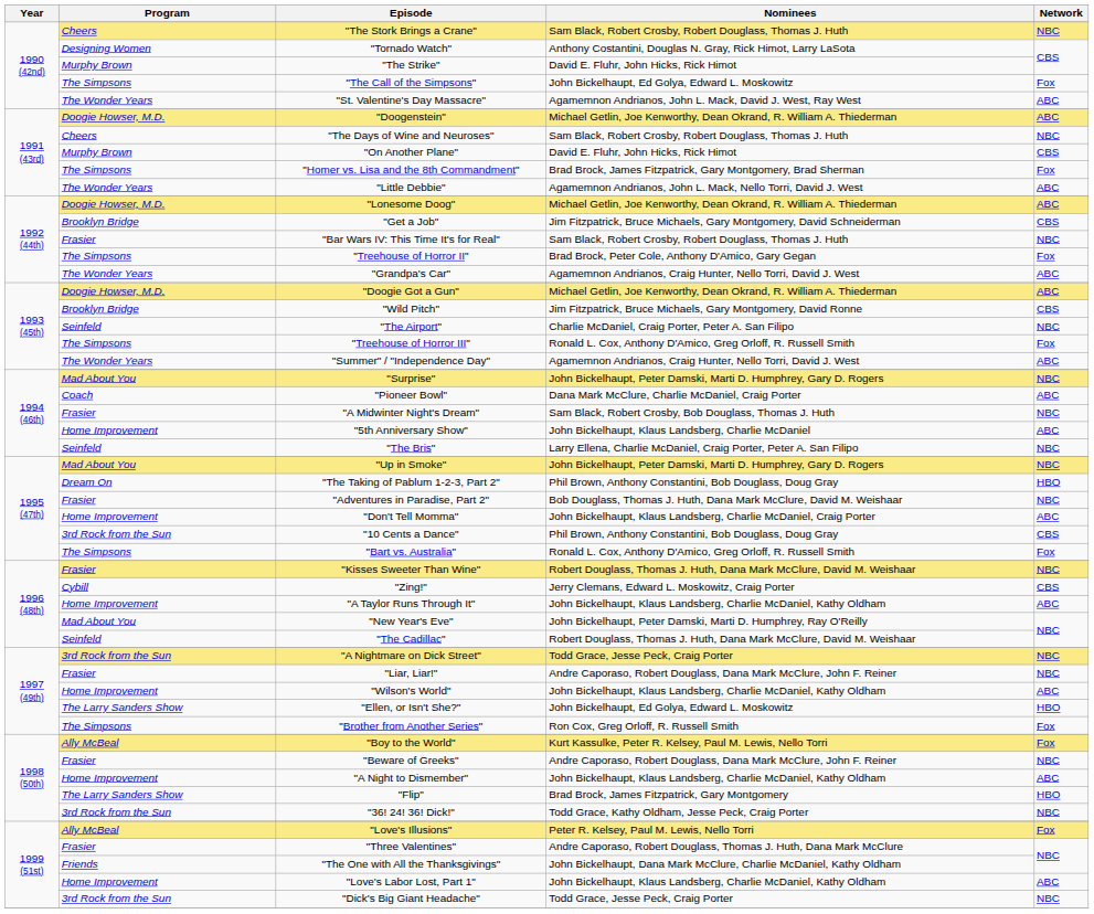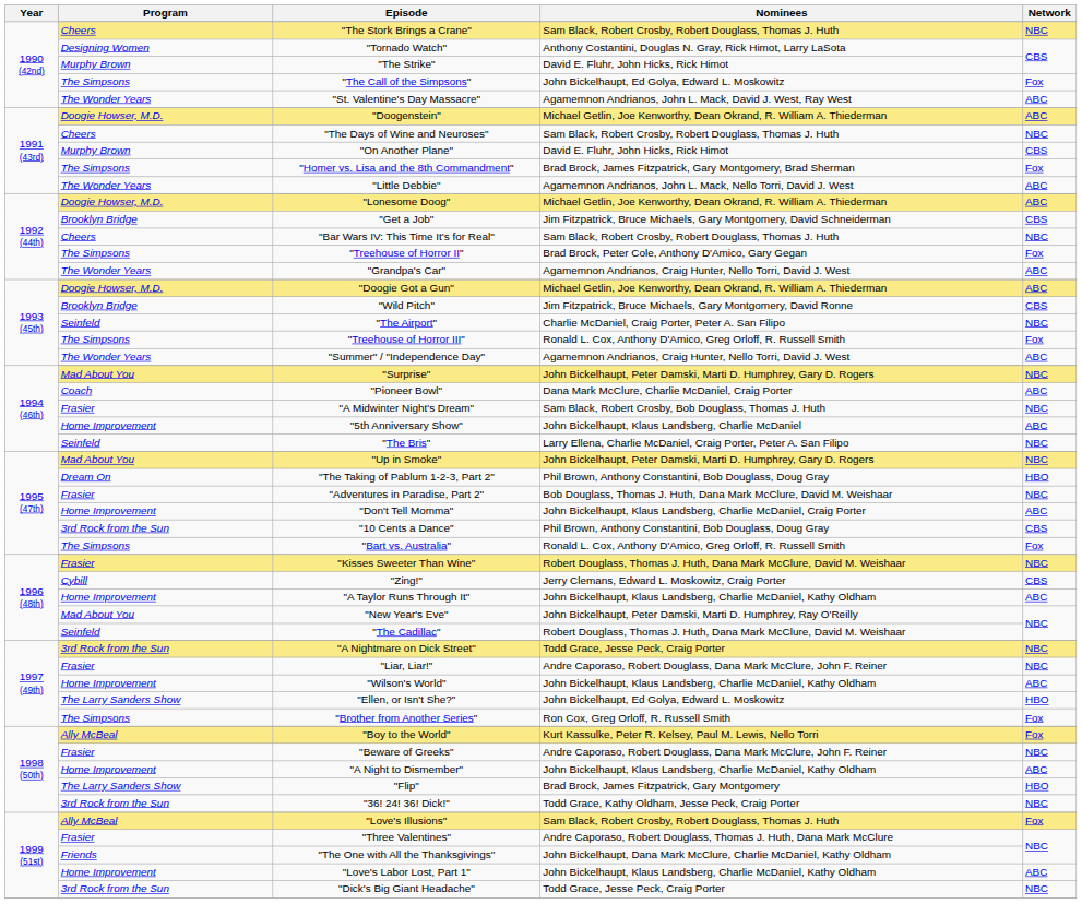 <table class="wikitable" style="width:100%">
 <tr bgcolor="#bebebe">
 <th width="5%">Year</th>
 <th width="20%">Program</th>
 <th width="25%">Episode</th>
 <th width="45%">Nominees</th>
 <th width="5%">Network</th>
 </tr>
 <tr>
 <td rowspan=6 style="text-align:center"><a href='#'>1990</a><br><small><a href='#'>(42nd)</a></small><br></td>
 </tr>
 <tr style="background:#FAEB86">
 <td><em><a href='#'>Cheers</a></em></td>
 <td align=center>"The Stork Brings a Crane"</td>
 <td>Sam Black, Robert Crosby, Robert Douglass, Thomas J. Huth</td>
 <td><a href='#'>NBC</a></td>
 </tr>
 <tr>
 <td><em><a href='#'>Designing Women</a></em></td>
 <td align=center>"Tornado Watch"</td>
 <td>Anthony Costantini, Douglas N. Gray, Rick Himot, Larry LaSota</td>
 <td rowspan=2><a href='#'>CBS</a></td>
 </tr>
 <tr>
 <td><em><a href='#'>Murphy Brown</a></em></td>
 <td align=center>"The Strike"</td>
 <td>David E. Fluhr, John Hicks, Rick Himot</td>
 </tr>
 <tr>
 <td><em><a href='#'>The Simpsons</a></em></td>
 <td align=center>"<a href='#'>The Call of the Simpsons</a>"</td>
 <td>John Bickelhaupt, Ed Golya, Edward L. Moskowitz</td>
 <td><a href='#'>Fox</a></td>
 </tr>
 <tr>
 <td><em><a href='#'>The Wonder Years</a></em></td>
 <td align=center>"St. Valentine's Day Massacre"</td>
 <td>Agamemnon Andrianos, John L. Mack, David J. West, Ray West</td>
 <td><a href='#'>ABC</a></td>
 </tr>
 <tr>
 <td rowspan=6 style="text-align:center"><a href='#'>1991</a><br><small><a href='#'>(43rd)</a></small><br></td>
 </tr>
 <tr style="background:#FAEB86">
 <td><em><a href='#'>Doogie Howser, M.D.</a></em></td>
 <td align=center>"Doogenstein"</td>
 <td>Michael Getlin, Joe Kenworthy, Dean Okrand, R. William A. Thiederman</td>
 <td><a href='#'>ABC</a></td>
 </tr>
 <tr>
 <td><em><a href='#'>Cheers</a></em></td>
 <td align=center>"The Days of Wine and Neuroses"</td>
 <td>Sam Black, Robert Crosby, Robert Douglass, Thomas J. Huth</td>
 <td><a href='#'>NBC</a></td>
 </tr>
 <tr>
 <td><em><a href='#'>Murphy Brown</a></em></td>
 <td align=center>"On Another Plane"</td>
 <td>David E. Fluhr, John Hicks, Rick Himot</td>
 <td><a href='#'>CBS</a></td>
 </tr>
 <tr>
 <td><em><a href='#'>The Simpsons</a></em></td>
 <td align=center>"<a href='#'>Homer vs. Lisa and the 8th Commandment</a>"</td>
 <td>Brad Brock, James Fitzpatrick, Gary Montgomery, Brad Sherman</td>
 <td><a href='#'>Fox</a></td>
 </tr>
 <tr>
 <td><em><a href='#'>The Wonder Years</a></em></td>
 <td align=center>"Little Debbie"</td>
 <td>Agamemnon Andrianos, John L. Mack, Nello Torri, David J. West</td>
 <td><a href='#'>ABC</a></td>
 </tr>
 <tr>
 <td rowspan=6 style="text-align:center"><a href='#'>1992</a><br><small><a href='#'>(44th)</a></small><br></td>
 </tr>
 <tr style="background:#FAEB86">
 <td><em><a href='#'>Doogie Howser, M.D.</a></em></td>
 <td align=center>"Lonesome Doog"</td>
 <td>Michael Getlin, Joe Kenworthy, Dean Okrand, R. William A. Thiederman</td>
 <td><a href='#'>ABC</a></td>
 </tr>
 <tr>
 <td><em><a href='#'>Brooklyn Bridge</a></em></td>
 <td align=center>"Get a Job"</td>
 <td>Jim Fitzpatrick, Bruce Michaels, Gary Montgomery, David Schneiderman</td>
 <td><a href='#'>CBS</a></td>
 </tr>
 <tr>
-<td><em><a href='#'>Frasier</a></em></td>
+<td><em><a href='#'>Cheers</a></em></td>
 <td align=center>"Bar Wars IV: This Time It's for Real"</td>
 <td>Sam Black, Robert Crosby, Robert Douglass, Thomas J. Huth</td>
 <td><a href='#'>NBC</a></td>
 </tr>
 <tr>
 <td><em><a href='#'>The Simpsons</a></em></td>
 <td align=center>"<a href='#'>Treehouse of Horror II</a>"</td>
 <td>Brad Brock, Peter Cole, Anthony D'Amico, Gary Gegan</td>
 <td><a href='#'>Fox</a></td>
 </tr>
 <tr>
 <td><em><a href='#'>The Wonder Years</a></em></td>
 <td align=center>"Grandpa's Car"</td>
 <td>Agamemnon Andrianos, Craig Hunter, Nello Torri, David J. West</td>
 <td><a href='#'>ABC</a></td>
 </tr>
 <tr>
 <td rowspan=6 style="text-align:center"><a href='#'>1993</a><br><small><a href='#'>(45th)</a></small><br></td>
 </tr>
 <tr style="background:#FAEB86">
 <td><em><a href='#'>Doogie Howser, M.D.</a></em></td>
 <td align=center>"Doogie Got a Gun"</td>
 <td>Michael Getlin, Joe Kenworthy, Dean Okrand, R. William A. Thiederman</td>
 <td><a href='#'>ABC</a></td>
 </tr>
 <tr>
 <td><em><a href='#'>Brooklyn Bridge</a></em></td>
 <td align=center>"Wild Pitch"</td>
 <td>Jim Fitzpatrick, Bruce Michaels, Gary Montgomery, David Ronne</td>
 <td><a href='#'>CBS</a></td>
 </tr>
 <tr>
 <td><em><a href='#'>Seinfeld</a></em></td>
 <td align=center>"<a href='#'>The Airport</a>"</td>
 <td>Charlie McDaniel, Craig Porter, Peter A. San Filipo</td>
 <td><a href='#'>NBC</a></td>
 </tr>
 <tr>
 <td><em><a href='#'>The Simpsons</a></em></td>
 <td align=center>"<a href='#'>Treehouse of Horror III</a>"</td>
 <td>Ronald L. Cox, Anthony D'Amico, Greg Orloff, R. Russell Smith</td>
 <td><a href='#'>Fox</a></td>
 </tr>
 <tr>
 <td><em><a href='#'>The Wonder Years</a></em></td>
 <td align=center>"Summer" / "Independence Day"</td>
 <td>Agamemnon Andrianos, Craig Hunter, Nello Torri, David J. West</td>
 <td><a href='#'>ABC</a></td>
 </tr>
 <tr>
 <td rowspan=6 style="text-align:center"><a href='#'>1994</a><br><small><a href='#'>(46th)</a></small><br></td>
 </tr>
 <tr style="background:#FAEB86">
 <td><em><a href='#'>Mad About You</a></em></td>
 <td align=center>"Surprise"</td>
 <td>John Bickelhaupt, Peter Damski, Marti D. Humphrey, Gary D. Rogers</td>
 <td><a href='#'>NBC</a></td>
 </tr>
 <tr>
 <td><em><a href='#'>Coach</a></em></td>
 <td align=center>"Pioneer Bowl"</td>
 <td>Dana Mark McClure, Charlie McDaniel, Craig Porter</td>
 <td><a href='#'>ABC</a></td>
 </tr>
 <tr>
 <td><em><a href='#'>Frasier</a></em></td>
 <td align=center>"A Midwinter Night's Dream"</td>
 <td>Sam Black, Robert Crosby, Bob Douglass, Thomas J. Huth</td>
 <td><a href='#'>NBC</a></td>
 </tr>
 <tr>
 <td><em><a href='#'>Home Improvement</a></em></td>
 <td align=center>"5th Anniversary Show"</td>
 <td>John Bickelhaupt, Klaus Landsberg, Charlie McDaniel</td>
 <td><a href='#'>ABC</a></td>
 </tr>
 <tr>
 <td><em><a href='#'>Seinfeld</a></em></td>
 <td align=center>"<a href='#'>The Bris</a>"</td>
 <td>Larry Ellena, Charlie McDaniel, Craig Porter, Peter A. San Filipo</td>
 <td><a href='#'>NBC</a></td>
 </tr>
 <tr>
 <td rowspan=7 style="text-align:center"><a href='#'>1995</a><br><small><a href='#'>(47th)</a></small><br></td>
 </tr>
 <tr style="background:#FAEB86">
 <td><em><a href='#'>Mad About You</a></em></td>
 <td align=center>"Up in Smoke"</td>
 <td>John Bickelhaupt, Peter Damski, Marti D. Humphrey, Gary D. Rogers</td>
 <td><a href='#'>NBC</a></td>
 </tr>
 <tr>
 <td><em><a href='#'>Dream On</a></em></td>
 <td align=center>"The Taking of Pablum 1-2-3, Part 2"</td>
 <td>Phil Brown, Anthony Constantini, Bob Douglass, Doug Gray</td>
 <td><a href='#'>HBO</a></td>
 </tr>
 <tr>
 <td><em><a href='#'>Frasier</a></em></td>
 <td align=center>"Adventures in Paradise, Part 2"</td>
 <td>Bob Douglass, Thomas J. Huth, Dana Mark McClure, David M. Weishaar</td>
 <td><a href='#'>NBC</a></td>
 </tr>
 <tr>
 <td><em><a href='#'>Home Improvement</a></em></td>
 <td align=center>"Don't Tell Momma"</td>
 <td>John Bickelhaupt, Klaus Landsberg, Charlie McDaniel, Craig Porter</td>
 <td><a href='#'>ABC</a></td>
 </tr>
 <tr>
 <td><em><a href='#'>3rd Rock from the Sun</a></em></td>
 <td align=center>"10 Cents a Dance"</td>
 <td>Phil Brown, Anthony Constantini, Bob Douglass, Doug Gray</td>
 <td><a href='#'>CBS</a></td>
 </tr>
 <tr>
 <td><em><a href='#'>The Simpsons</a></em></td>
 <td align=center>"<a href='#'>Bart vs. Australia</a>"</td>
 <td>Ronald L. Cox, Anthony D'Amico, Greg Orloff, R. Russell Smith</td>
 <td><a href='#'>Fox</a></td>
 </tr>
 <tr>
 <td rowspan=6 style="text-align:center"><a href='#'>1996</a><br><small><a href='#'>(48th)</a></small><br></td>
 </tr>
 <tr style="background:#FAEB86">
 <td><em><a href='#'>Frasier</a></em></td>
 <td align=center>"Kisses Sweeter Than Wine"</td>
 <td>Robert Douglass, Thomas J. Huth, Dana Mark McClure, David M. Weishaar</td>
 <td><a href='#'>NBC</a></td>
 </tr>
 <tr>
 <td><em><a href='#'>Cybill</a></em></td>
 <td align=center>"Zing!"</td>
 <td>Jerry Clemans, Edward L. Moskowitz, Craig Porter</td>
 <td><a href='#'>CBS</a></td>
 </tr>
 <tr>
 <td><em><a href='#'>Home Improvement</a></em></td>
 <td align=center>"A Taylor Runs Through It"</td>
 <td>John Bickelhaupt, Klaus Landsberg, Charlie McDaniel, Kathy Oldham</td>
 <td><a href='#'>ABC</a></td>
 </tr>
 <tr>
 <td><em><a href='#'>Mad About You</a></em></td>
 <td align=center>"New Year's Eve"</td>
 <td>John Bickelhaupt, Peter Damski, Marti D. Humphrey, Ray O'Reilly</td>
 <td rowspan=2><a href='#'>NBC</a></td>
 </tr>
 <tr>
 <td><em><a href='#'>Seinfeld</a></em></td>
 <td align=center>"<a href='#'>The Cadillac</a>"</td>
 <td>Robert Douglass, Thomas J. Huth, Dana Mark McClure, David M. Weishaar</td>
 </tr>
 <tr>
 <td rowspan=6 style="text-align:center"><a href='#'>1997</a><br><small><a href='#'>(49th)</a></small><br></td>
 </tr>
 <tr style="background:#FAEB86">
 <td><em><a href='#'>3rd Rock from the Sun</a></em></td>
 <td align=center>"A Nightmare on Dick Street"</td>
 <td>Todd Grace, Jesse Peck, Craig Porter</td>
 <td><a href='#'>NBC</a></td>
 </tr>
 <tr>
 <td><em><a href='#'>Frasier</a></em></td>
 <td align=center>"Liar, Liar!"</td>
 <td>Andre Caporaso, Robert Douglass, Dana Mark McClure, John F. Reiner</td>
 <td><a href='#'>NBC</a></td>
 </tr>
 <tr>
 <td><em><a href='#'>Home Improvement</a></em></td>
 <td align=center>"Wilson's World"</td>
 <td>John Bickelhaupt, Klaus Landsberg, Charlie McDaniel, Kathy Oldham</td>
 <td><a href='#'>ABC</a></td>
 </tr>
 <tr>
 <td><em><a href='#'>The Larry Sanders Show</a></em></td>
 <td align=center>"Ellen, or Isn't She?"</td>
 <td>John Bickelhaupt, Ed Golya, Edward L. Moskowitz</td>
 <td><a href='#'>HBO</a></td>
 </tr>
 <tr>
 <td><em><a href='#'>The Simpsons</a></em></td>
 <td align=center>"<a href='#'>Brother from Another Series</a>"</td>
 <td>Ron Cox, Greg Orloff, R. Russell Smith</td>
 <td><a href='#'>Fox</a></td>
 </tr>
 <tr>
 <td rowspan=6 style="text-align:center"><a href='#'>1998</a><br><small><a href='#'>(50th)</a></small><br></td>
 </tr>
 <tr style="background:#FAEB86">
 <td><em><a href='#'>Ally McBeal</a></em></td>
 <td align=center>"Boy to the World"</td>
 <td>Kurt Kassulke, Peter R. Kelsey, Paul M. Lewis, Nello Torri</td>
 <td><a href='#'>Fox</a></td>
 </tr>
 <tr>
 <td><em><a href='#'>Frasier</a></em></td>
 <td align=center>"Beware of Greeks"</td>
 <td>Andre Caporaso, Robert Douglass, Dana Mark McClure, John F. Reiner</td>
 <td><a href='#'>NBC</a></td>
 </tr>
 <tr>
 <td><em><a href='#'>Home Improvement</a></em></td>
 <td align=center>"A Night to Dismember"</td>
 <td>John Bickelhaupt, Klaus Landsberg, Charlie McDaniel, Kathy Oldham</td>
 <td><a href='#'>ABC</a></td>
 </tr>
 <tr>
 <td><em><a href='#'>The Larry Sanders Show</a></em></td>
 <td align=center>"Flip"</td>
 <td>Brad Brock, James Fitzpatrick, Gary Montgomery</td>
 <td><a href='#'>HBO</a></td>
 </tr>
 <tr>
 <td><em><a href='#'>3rd Rock from the Sun</a></em></td>
 <td align=center>"36! 24! 36! Dick!"</td>
 <td>Todd Grace, Kathy Oldham, Jesse Peck, Craig Porter</td>
 <td><a href='#'>NBC</a></td>
 </tr>
 <tr>
 <td rowspan=6 style="text-align:center"><a href='#'>1999</a><br><small><a href='#'>(51st)</a></small><br></td>
 </tr>
 <tr style="background:#FAEB86">
 <td><em><a href='#'>Ally McBeal</a></em></td>
 <td align=center>"Love's Illusions"</td>
-<td>Peter R. Kelsey, Paul M. Lewis, Nello Torri</td>
+<td>Sam Black, Robert Crosby, Robert Douglass, Thomas J. Huth</td>
 <td><a href='#'>Fox</a></td>
 </tr>
 <tr>
 <td><em><a href='#'>Frasier</a></em></td>
 <td align=center>"Three Valentines"</td>
 <td>Andre Caporaso, Robert Douglass, Thomas J. Huth, Dana Mark McClure</td>
 <td rowspan=2><a href='#'>NBC</a></td>
 </tr>
 <tr>
 <td><em><a href='#'>Friends</a></em></td>
 <td align=center>"The One with All the Thanksgivings"</td>
 <td>John Bickelhaupt, Dana Mark McClure, Charlie McDaniel, Kathy Oldham</td>
 </tr>
 <tr>
 <td><em><a href='#'>Home Improvement</a></em></td>
 <td align=center>"Love's Labor Lost, Part 1"</td>
 <td>John Bickelhaupt, Klaus Landsberg, Charlie McDaniel, Kathy Oldham</td>
 <td><a href='#'>ABC</a></td>
 </tr>
 <tr>
 <td><em><a href='#'>3rd Rock from the Sun</a></em></td>
 <td align=center>"Dick's Big Giant Headache"</td>
 <td>Todd Grace, Jesse Peck, Craig Porter</td>
 <td><a href='#'>NBC</a></td>
 </tr>
 <tr>
 </tr>
 </table>
